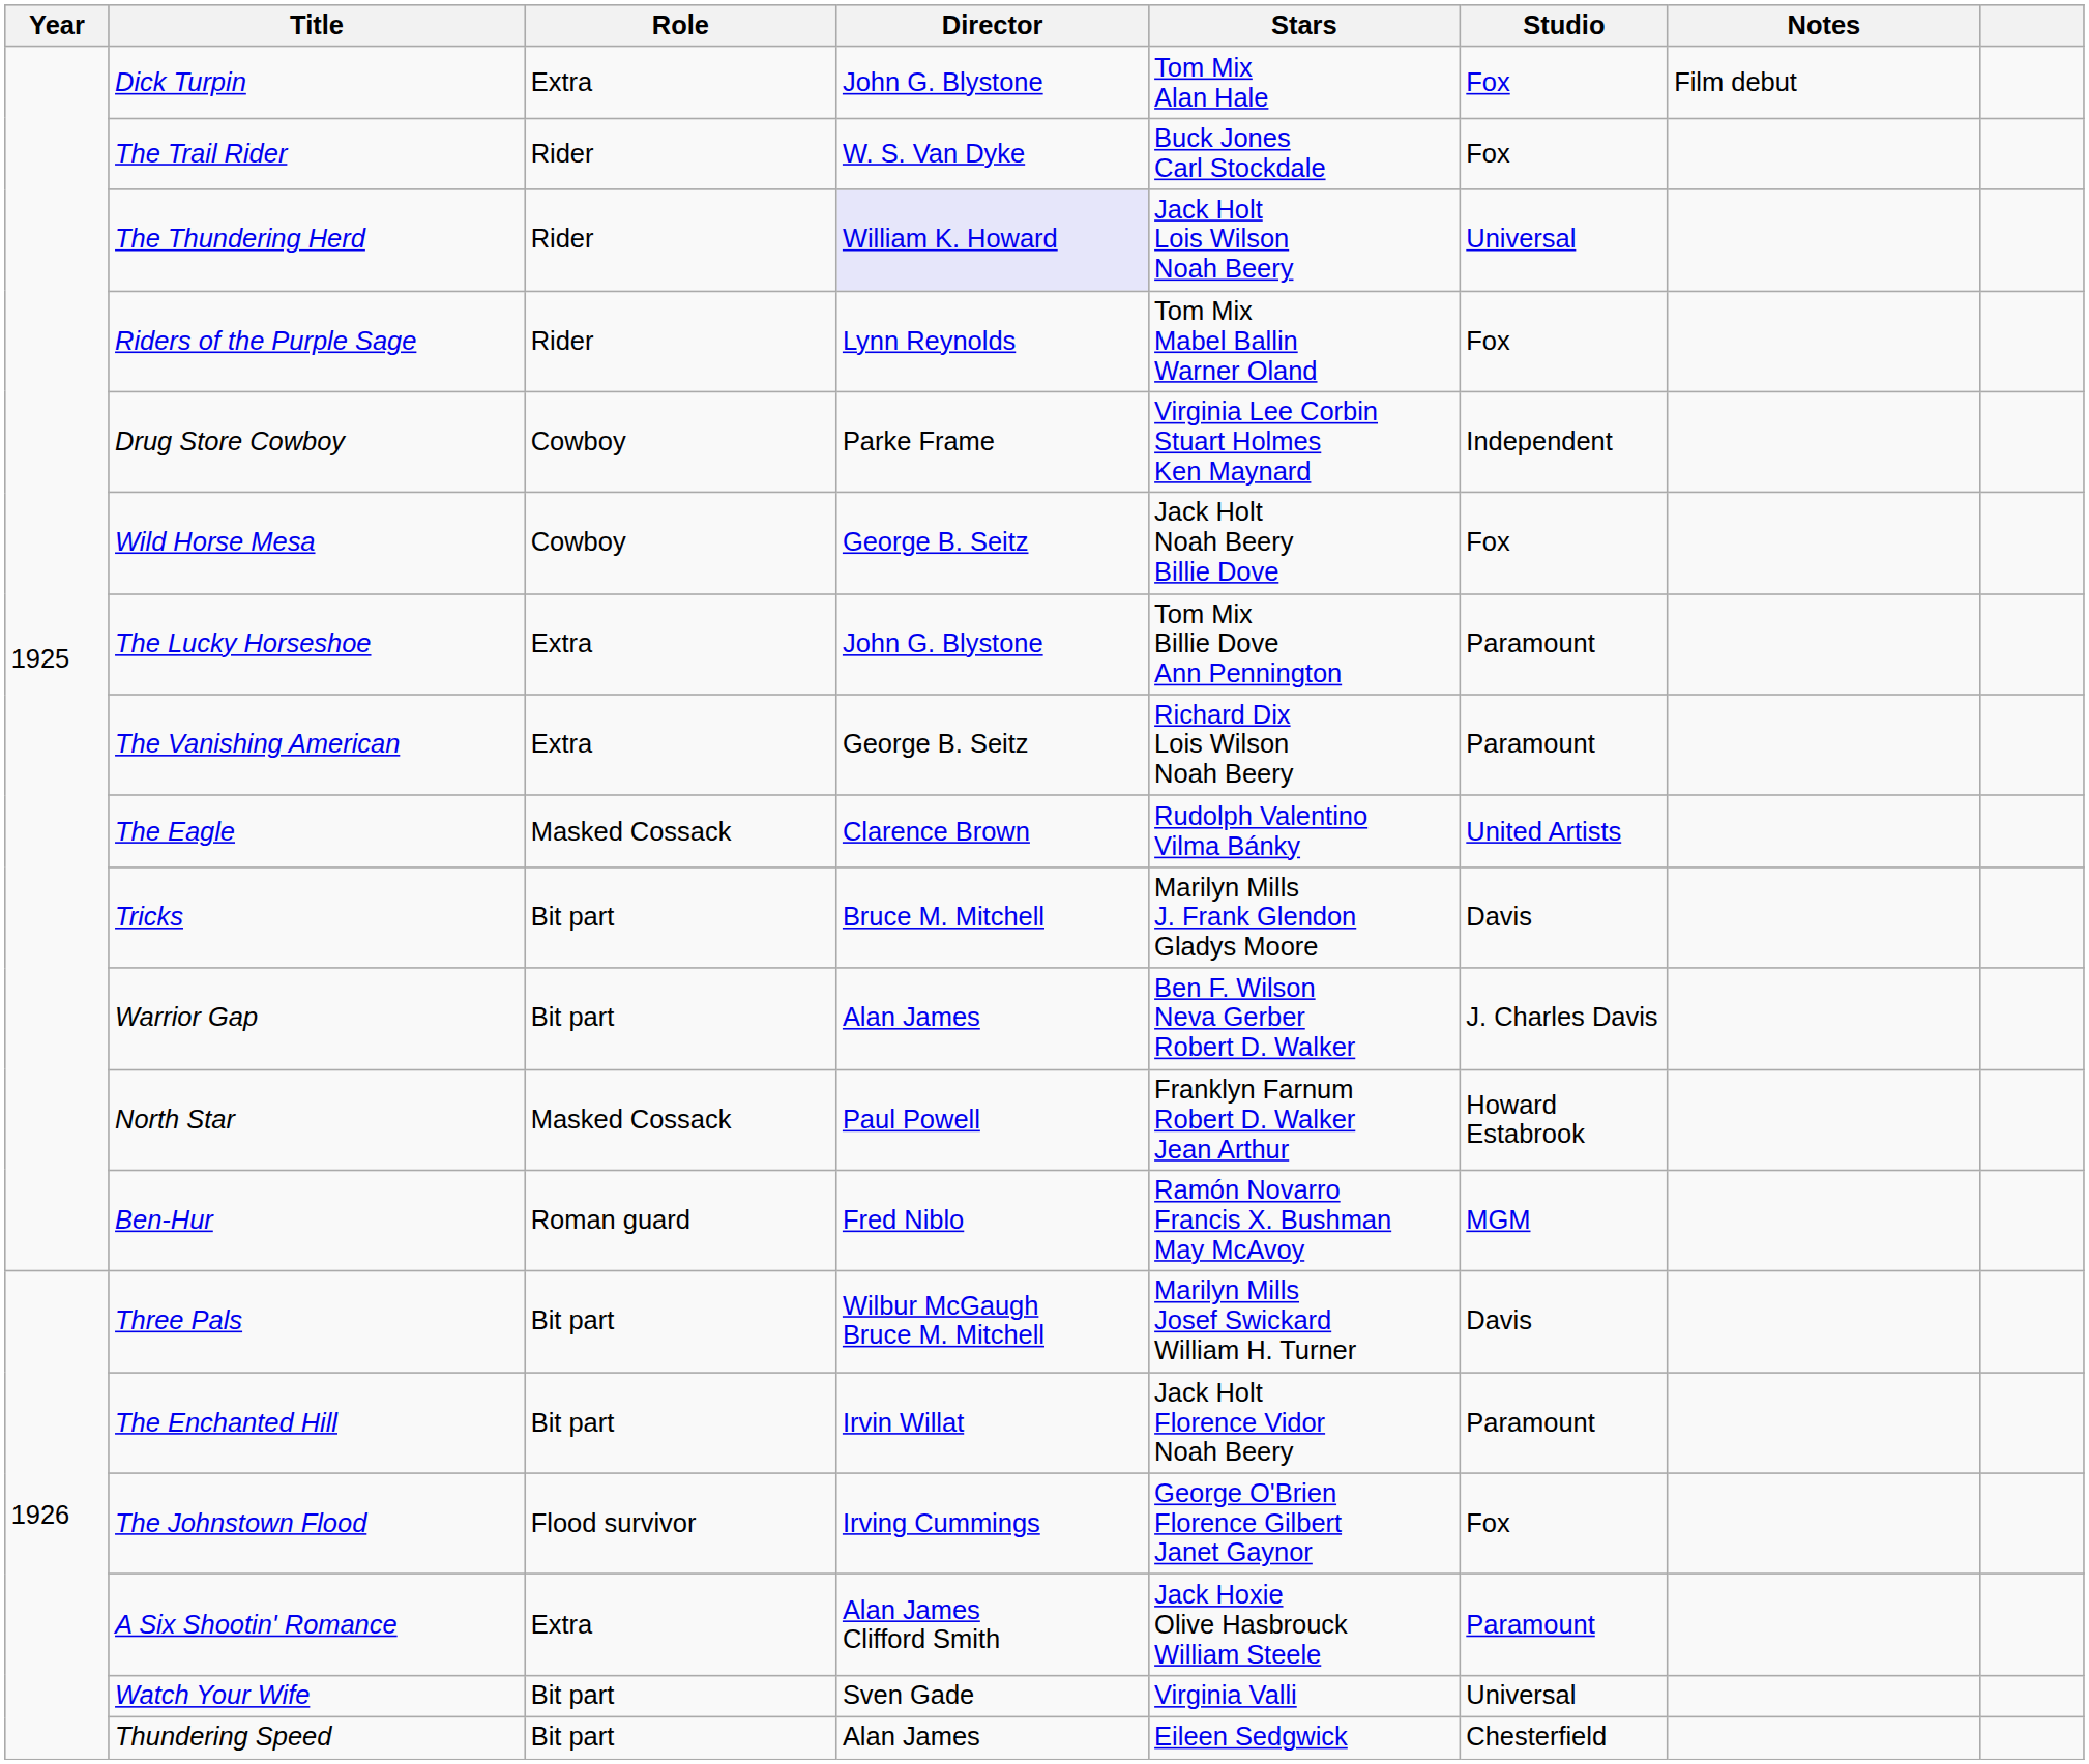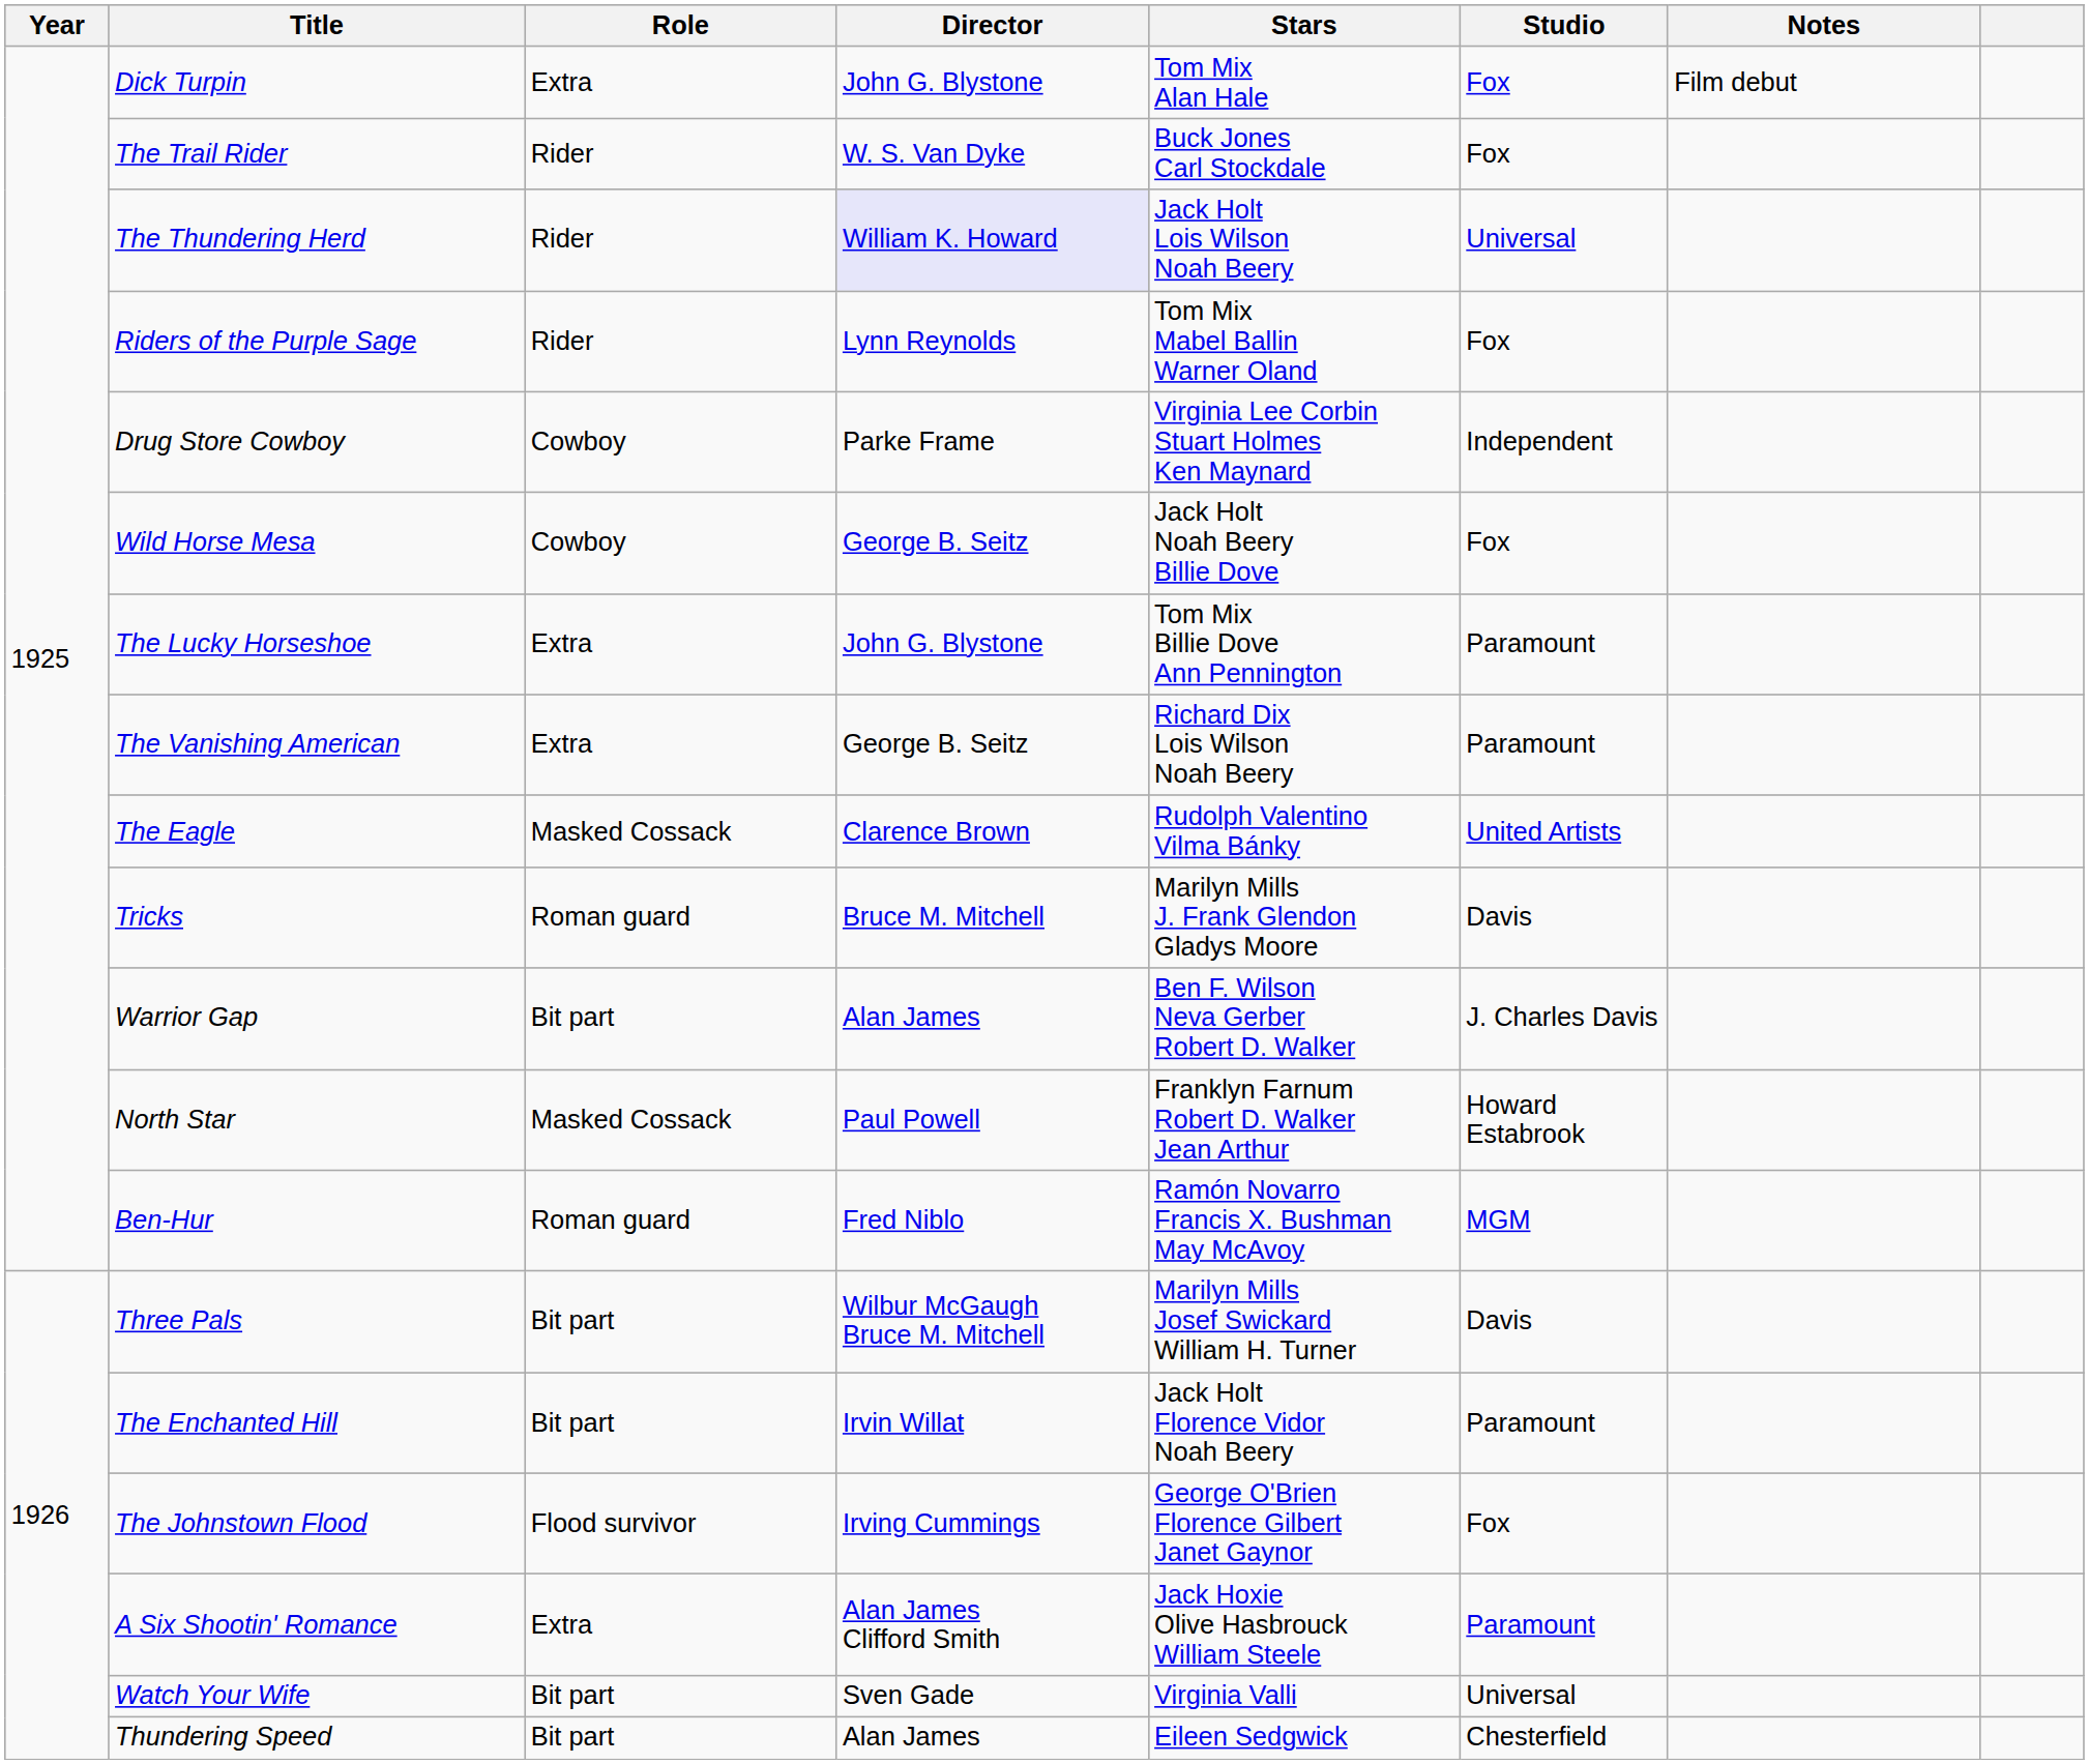 <table class="wikitable sortable" width="100%">
 <tr>
 <th width="5%">Year</th>
 <th width="20%">Title</th>
 <th width="15%">Role</th>
 <th width="15%">Director</th>
 <th width="15%">Stars</th>
 <th width="10%">Studio</th>
 <th width="15%" class="unsortable">Notes</th>
 <th width="5%" class="unsortable"></th>
 </tr>
 <tr>
 <td rowspan=13>1925</td>
 <td><em><a href='#'>Dick Turpin</a></em></td>
 <td>Extra</td>
 <td><a href='#'>John G. Blystone</a></td>
 <td><a href='#'>Tom Mix</a><br><a href='#'>Alan Hale</a></td>
 <td><a href='#'>Fox</a></td>
 <td>Film debut</td>
 <td></td>
 </tr>
 <tr>
 <td><em><a href='#'>The Trail Rider</a></em></td>
 <td>Rider</td>
 <td><a href='#'>W. S. Van Dyke</a></td>
 <td><a href='#'>Buck Jones</a><br><a href='#'>Carl Stockdale</a></td>
 <td>Fox</td>
 <td></td>
 <td></td>
 </tr>
 <tr>
 <td><em><a href='#'>The Thundering Herd</a></em></td>
 <td>Rider</td>
 <td style="background: lavender;"><a href='#'>William K. Howard</a></td>
 <td><a href='#'>Jack Holt</a><br><a href='#'>Lois Wilson</a><br><a href='#'>Noah Beery</a></td>
 <td><a href='#'>Universal</a></td>
 <td></td>
 <td></td>
 </tr>
 <tr>
 <td><em><a href='#'>Riders of the Purple Sage</a></em></td>
 <td>Rider</td>
 <td><a href='#'>Lynn Reynolds</a></td>
 <td>Tom Mix<br><a href='#'>Mabel Ballin</a><br><a href='#'>Warner Oland</a></td>
 <td>Fox</td>
 <td></td>
 <td></td>
 </tr>
 <tr>
 <td><em>Drug Store Cowboy</em></td>
 <td>Cowboy</td>
 <td>Parke Frame</td>
 <td><a href='#'>Virginia Lee Corbin</a><br><a href='#'>Stuart Holmes</a><br><a href='#'>Ken Maynard</a></td>
 <td>Independent</td>
 <td></td>
 <td></td>
 </tr>
 <tr>
 <td><em><a href='#'>Wild Horse Mesa</a></em></td>
 <td>Cowboy</td>
 <td><a href='#'>George B. Seitz</a></td>
 <td>Jack Holt<br>Noah Beery<br><a href='#'>Billie Dove</a></td>
 <td>Fox</td>
 <td></td>
 <td></td>
 </tr>
 <tr>
 <td><em><a href='#'>The Lucky Horseshoe</a></em></td>
 <td>Extra</td>
 <td><a href='#'>John G. Blystone</a></td>
 <td>Tom Mix<br>Billie Dove<br><a href='#'>Ann Pennington</a></td>
 <td>Paramount</td>
 <td></td>
 <td></td>
 </tr>
 <tr>
 <td><em><a href='#'>The Vanishing American</a></em></td>
 <td>Extra</td>
 <td>George B. Seitz</td>
 <td><a href='#'>Richard Dix</a><br>Lois Wilson<br>Noah Beery</td>
 <td>Paramount</td>
 <td></td>
 <td></td>
 </tr>
 <tr>
 <td><em><a href='#'>The Eagle</a></em></td>
 <td>Masked Cossack</td>
 <td><a href='#'>Clarence Brown</a></td>
 <td><a href='#'>Rudolph Valentino</a><br><a href='#'>Vilma Bánky</a></td>
 <td><a href='#'>United Artists</a></td>
 <td></td>
 <td></td>
 </tr>
 <tr>
 <td><em><a href='#'>Tricks</a></em></td>
-<td>Bit part</td>
+<td>Roman guard</td>
 <td><a href='#'>Bruce M. Mitchell</a></td>
 <td>Marilyn Mills<br><a href='#'>J. Frank Glendon</a><br>Gladys Moore</td>
 <td>Davis</td>
 <td></td>
 <td></td>
 </tr>
 <tr>
 <td><em>Warrior Gap</em></td>
 <td>Bit part</td>
 <td><a href='#'>Alan James</a></td>
 <td><a href='#'>Ben F. Wilson</a><br><a href='#'>Neva Gerber</a><br><a href='#'>Robert D. Walker</a></td>
 <td>J. Charles Davis</td>
 <td></td>
 <td></td>
 </tr>
 <tr>
 <td><em>North Star</em></td>
 <td>Masked Cossack</td>
 <td><a href='#'>Paul Powell</a></td>
 <td>Franklyn Farnum<br><a href='#'>Robert D. Walker</a><br><a href='#'>Jean Arthur</a></td>
 <td>Howard Estabrook</td>
 <td></td>
 <td></td>
 </tr>
 <tr>
 <td><em><a href='#'>Ben-Hur</a></em></td>
 <td>Roman guard</td>
 <td><a href='#'>Fred Niblo</a></td>
 <td><a href='#'>Ramón Novarro</a><br><a href='#'>Francis X. Bushman</a><br><a href='#'>May McAvoy</a></td>
 <td><a href='#'>MGM</a></td>
 <td></td>
 <td></td>
 </tr>
 <tr>
 <td rowspan=6>1926</td>
 <td><em><a href='#'>Three Pals</a></em></td>
 <td>Bit part</td>
 <td><a href='#'>Wilbur McGaugh</a><br><a href='#'>Bruce M. Mitchell</a></td>
 <td><a href='#'>Marilyn Mills</a><br><a href='#'>Josef Swickard</a><br>William H. Turner</td>
 <td>Davis</td>
 <td></td>
 <td></td>
 </tr>
 <tr>
 <td><em><a href='#'>The Enchanted Hill</a></em></td>
 <td>Bit part</td>
 <td><a href='#'>Irvin Willat</a></td>
 <td>Jack Holt<br><a href='#'>Florence Vidor</a><br>Noah Beery</td>
 <td>Paramount</td>
 <td></td>
 <td></td>
 </tr>
 <tr>
 <td><em><a href='#'>The Johnstown Flood</a></em></td>
 <td>Flood survivor</td>
 <td><a href='#'>Irving Cummings</a></td>
 <td><a href='#'>George O'Brien</a><br><a href='#'>Florence Gilbert</a><br><a href='#'>Janet Gaynor</a></td>
 <td>Fox</td>
 <td></td>
 <td></td>
 </tr>
 <tr>
 <td><em><a href='#'>A Six Shootin' Romance</a></em></td>
 <td>Extra</td>
 <td><a href='#'>Alan James</a><br>Clifford Smith</td>
 <td><a href='#'>Jack Hoxie</a><br>Olive Hasbrouck<br><a href='#'>William Steele</a></td>
 <td><a href='#'>Paramount</a></td>
 <td></td>
 <td></td>
 </tr>
 <tr>
 <td><em><a href='#'>Watch Your Wife</a></em></td>
 <td>Bit part</td>
 <td>Sven Gade</td>
 <td><a href='#'>Virginia Valli</a></td>
 <td>Universal</td>
 <td></td>
 <td></td>
 </tr>
 <tr>
 <td><em>Thundering Speed</em></td>
 <td>Bit part</td>
 <td>Alan James</td>
 <td><a href='#'>Eileen Sedgwick</a></td>
 <td>Chesterfield</td>
 <td></td>
 <td></td>
 </tr>
 </table>
